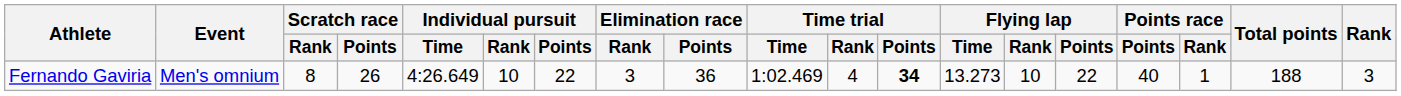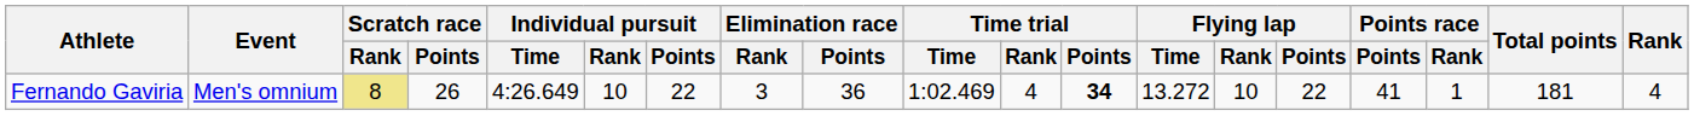 <table class="wikitable" style="font-size:90%">
 <tr>
 <th rowspan="2">Athlete</th>
 <th rowspan="2">Event</th>
 <th colspan=2>Scratch race</th>
 <th colspan=3>Individual pursuit</th>
 <th colspan=2>Elimination race</th>
 <th colspan=3>Time trial</th>
 <th colspan=3>Flying lap</th>
 <th colspan=2>Points race</th>
 <th rowspan=2>Total points</th>
 <th rowspan=2>Rank</th>
 </tr>
 <tr style="font-size:95%">
 <th>Rank</th>
 <th>Points</th>
 <th>Time</th>
 <th>Rank</th>
 <th>Points</th>
 <th>Rank</th>
 <th>Points</th>
 <th>Time</th>
 <th>Rank</th>
 <th>Points</th>
 <th>Time</th>
 <th>Rank</th>
 <th>Points</th>
 <th>Points</th>
 <th>Rank</th>
 </tr>
 <tr align=center>
 <td align=left><a href='#'>Fernando Gaviria</a></td>
 <td align=left><a href='#'>Men's omnium</a></td>
-<td>8</td>
+<td style="background: khaki;">8</td>
 <td>26</td>
 <td>4:26.649</td>
 <td>10</td>
 <td>22</td>
 <td>3</td>
 <td>36</td>
 <td>1:02.469</td>
 <td>4</td>
 <td><strong>34</strong></td>
-<td>13.273</td>
+<td>13.272</td>
 <td>10</td>
 <td>22</td>
-<td>40</td>
+<td>41</td>
 <td>1</td>
-<td>188</td>
-<td>3</td>
+<td>181</td>
+<td>4</td>
 </tr>
 </table>
